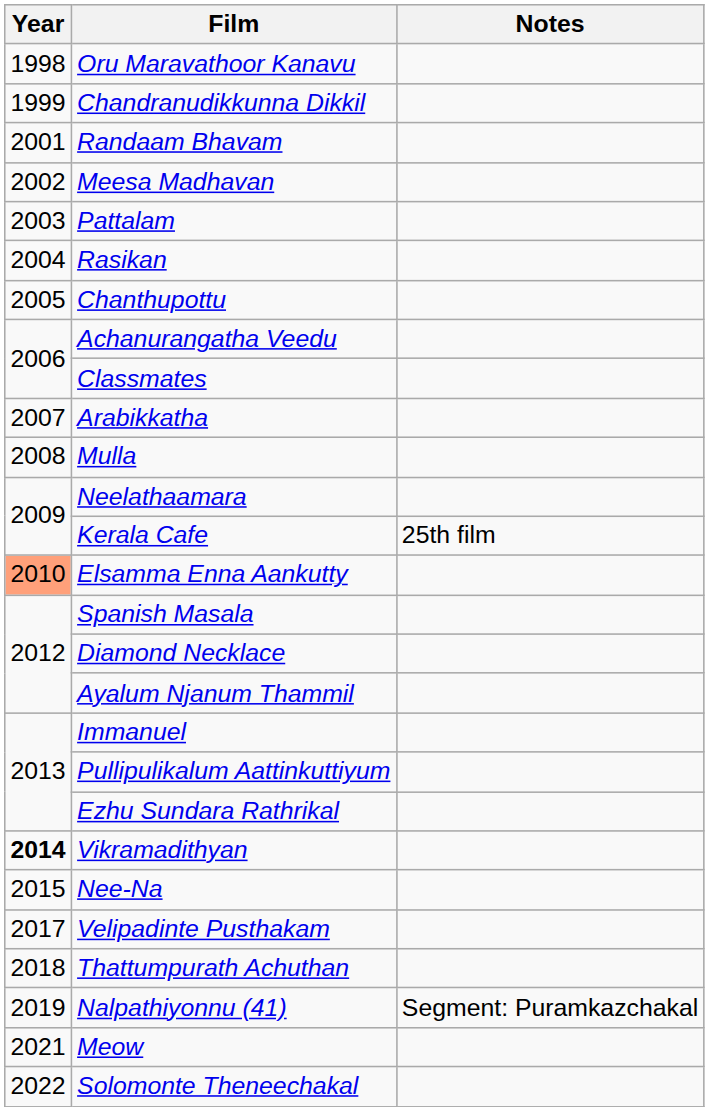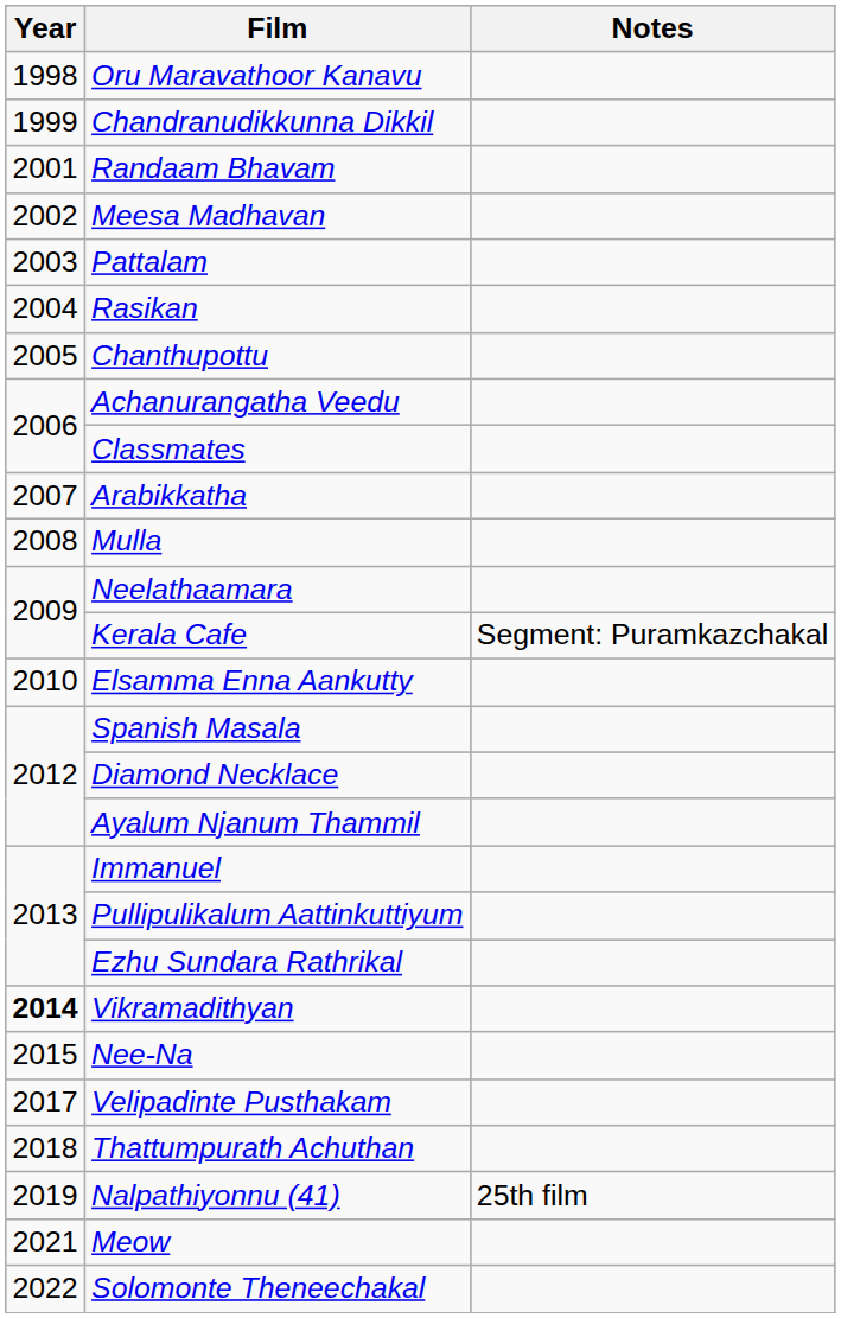 <table class="wikitable sortable">
 <tr>
 <th>Year</th>
 <th>Film</th>
 <th>Notes</th>
 </tr>
 <tr>
 <td>1998</td>
 <td><em><a href='#'>Oru Maravathoor Kanavu</a></em></td>
 <td></td>
 </tr>
 <tr>
 <td>1999</td>
 <td><em><a href='#'>Chandranudikkunna Dikkil</a></em></td>
 <td></td>
 </tr>
 <tr>
 <td>2001</td>
 <td><em><a href='#'>Randaam Bhavam</a></em></td>
 <td></td>
 </tr>
 <tr>
 <td>2002</td>
 <td><em><a href='#'>Meesa Madhavan</a></em></td>
 <td></td>
 </tr>
 <tr>
 <td>2003</td>
 <td><em><a href='#'>Pattalam</a></em></td>
 <td></td>
 </tr>
 <tr>
 <td>2004</td>
 <td><em><a href='#'>Rasikan</a></em></td>
 <td></td>
 </tr>
 <tr>
 <td>2005</td>
 <td><em><a href='#'>Chanthupottu</a></em></td>
 <td></td>
 </tr>
 <tr>
 <td rowspan=2>2006</td>
 <td><em><a href='#'>Achanurangatha Veedu</a></em></td>
 <td></td>
 </tr>
 <tr>
 <td><em><a href='#'>Classmates</a></em></td>
 <td></td>
 </tr>
 <tr>
 <td>2007</td>
 <td><em><a href='#'>Arabikkatha</a></em></td>
 <td></td>
 </tr>
 <tr>
 <td>2008</td>
 <td><em><a href='#'>Mulla</a></em></td>
 <td></td>
 </tr>
 <tr>
 <td rowspan=2>2009</td>
 <td><em><a href='#'>Neelathaamara</a></em></td>
 <td></td>
 </tr>
 <tr>
 <td><em><a href='#'>Kerala Cafe</a></em></td>
-<td>25th film</td>
+<td>Segment: Puramkazchakal</td>
 </tr>
 <tr>
-<td style="background: lightsalmon;">2010</td>
+<td>2010</td>
 <td><em><a href='#'>Elsamma Enna Aankutty</a></em></td>
 <td></td>
 </tr>
 <tr>
 <td rowspan=3>2012</td>
 <td><em><a href='#'>Spanish Masala</a></em></td>
 <td></td>
 </tr>
 <tr>
 <td><em><a href='#'>Diamond Necklace</a></em></td>
 <td></td>
 </tr>
 <tr>
 <td><em><a href='#'>Ayalum Njanum Thammil</a></em></td>
 <td></td>
 </tr>
 <tr>
 <td rowspan=3>2013</td>
 <td><em><a href='#'>Immanuel</a></em></td>
 <td></td>
 </tr>
 <tr>
 <td><em><a href='#'>Pullipulikalum Aattinkuttiyum</a></em></td>
 <td></td>
 </tr>
 <tr>
 <td><em><a href='#'>Ezhu Sundara Rathrikal</a></em></td>
 <td></td>
 </tr>
 <tr>
 <td><strong>2014</strong></td>
 <td><em><a href='#'>Vikramadithyan</a></em></td>
 <td></td>
 </tr>
 <tr>
 <td>2015</td>
 <td><em><a href='#'>Nee-Na</a></em></td>
 <td></td>
 </tr>
 <tr>
 <td>2017</td>
 <td><em><a href='#'>Velipadinte Pusthakam</a></em></td>
 <td></td>
 </tr>
 <tr>
 <td>2018</td>
 <td><em><a href='#'>Thattumpurath Achuthan</a></em></td>
 <td></td>
 </tr>
 <tr>
 <td>2019</td>
 <td><em><a href='#'>Nalpathiyonnu (41)</a></em></td>
-<td>Segment: Puramkazchakal</td>
+<td>25th film</td>
 </tr>
 <tr>
 <td>2021</td>
 <td><em><a href='#'>Meow</a></em></td>
 <td></td>
 </tr>
 <tr>
 <td>2022</td>
 <td><em><a href='#'>Solomonte Theneechakal</a></em></td>
 <td></td>
 </tr>
 </table>
